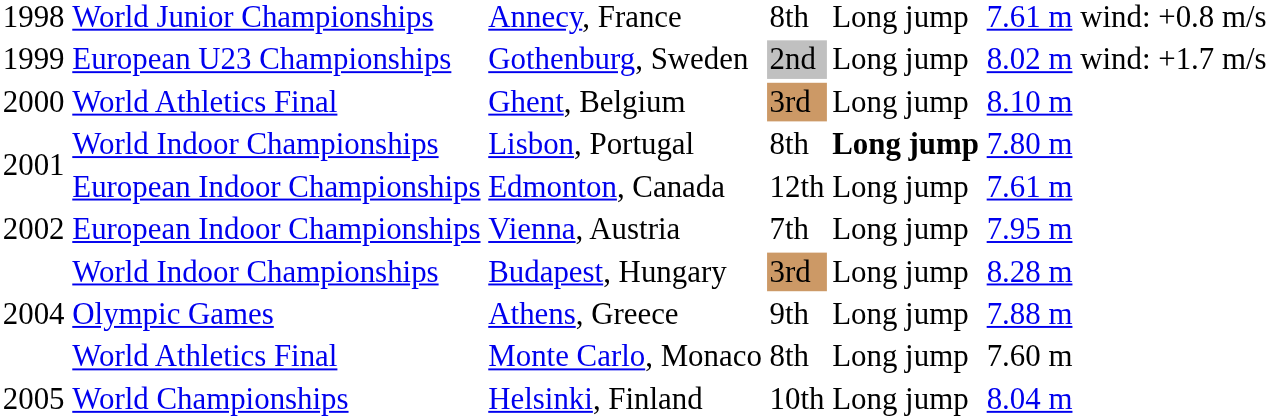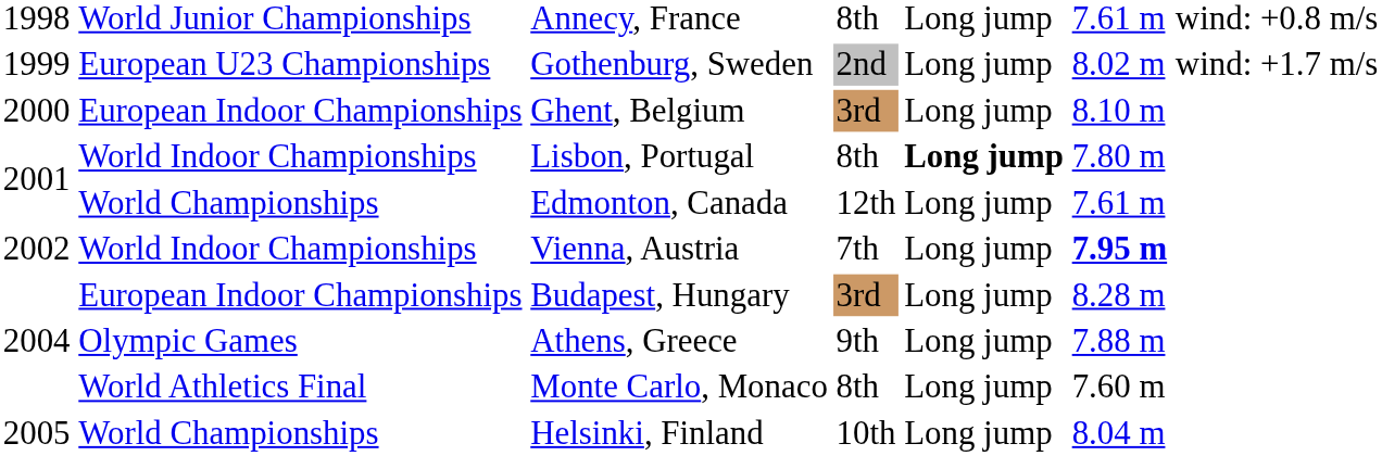 <table>
 <tr>
 <td>1998</td>
 <td><a href='#'>World Junior Championships</a></td>
 <td><a href='#'>Annecy</a>, France</td>
 <td>8th</td>
 <td>Long jump</td>
 <td><a href='#'>7.61 m</a></td>
 <td>wind: +0.8 m/s</td>
 </tr>
 <tr>
 <td>1999</td>
 <td><a href='#'>European U23 Championships</a></td>
 <td><a href='#'>Gothenburg</a>, Sweden</td>
 <td bgcolor=silver>2nd</td>
 <td>Long jump</td>
 <td><a href='#'>8.02 m</a></td>
 <td>wind: +1.7 m/s</td>
 </tr>
 <tr>
 <td>2000</td>
-<td><a href='#'>World Athletics Final</a></td>
+<td><a href='#'>European Indoor Championships</a></td>
 <td><a href='#'>Ghent</a>, Belgium</td>
 <td bgcolor="cc9966">3rd</td>
 <td>Long jump</td>
 <td><a href='#'>8.10 m</a></td>
 </tr>
 <tr>
 <td rowspan=2>2001</td>
 <td><a href='#'>World Indoor Championships</a></td>
 <td><a href='#'>Lisbon</a>, Portugal</td>
 <td>8th</td>
 <td><strong>Long jump</strong></td>
 <td><a href='#'>7.80 m</a></td>
 </tr>
 <tr>
-<td><a href='#'>European Indoor Championships</a></td>
+<td><a href='#'>World Championships</a></td>
 <td><a href='#'>Edmonton</a>, Canada</td>
 <td>12th</td>
 <td>Long jump</td>
 <td><a href='#'>7.61 m</a></td>
 </tr>
 <tr>
 <td>2002</td>
-<td><a href='#'>European Indoor Championships</a></td>
+<td><a href='#'>World Indoor Championships</a></td>
 <td><a href='#'>Vienna</a>, Austria</td>
 <td>7th</td>
 <td>Long jump</td>
-<td><a href='#'>7.95 m</a></td>
+<td><strong><a href='#'>7.95 m</a></strong></td>
 </tr>
 <tr>
 <td rowspan=3>2004</td>
-<td><a href='#'>World Indoor Championships</a></td>
+<td><a href='#'>European Indoor Championships</a></td>
 <td><a href='#'>Budapest</a>, Hungary</td>
 <td bgcolor="cc9966">3rd</td>
 <td>Long jump</td>
 <td><a href='#'>8.28 m</a></td>
 </tr>
 <tr>
 <td><a href='#'>Olympic Games</a></td>
 <td><a href='#'>Athens</a>, Greece</td>
 <td>9th</td>
 <td>Long jump</td>
 <td><a href='#'>7.88 m</a></td>
 </tr>
 <tr>
 <td><a href='#'>World Athletics Final</a></td>
 <td><a href='#'>Monte Carlo</a>, Monaco</td>
 <td>8th</td>
 <td>Long jump</td>
 <td>7.60 m</td>
 </tr>
 <tr>
 <td>2005</td>
 <td><a href='#'>World Championships</a></td>
 <td><a href='#'>Helsinki</a>, Finland</td>
 <td>10th</td>
 <td>Long jump</td>
 <td><a href='#'>8.04 m</a></td>
 </tr>
 </table>
